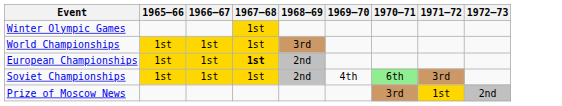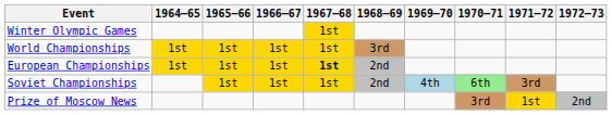 <table class="wikitable" style="text-align:center">
 <tr>
 <th>Event</th>
+<th>1964–65</th>
 <th>1965–66</th>
 <th>1966–67</th>
 <th>1967–68</th>
 <th>1968–69</th>
 <th>1969–70</th>
 <th>1970–71</th>
 <th>1971–72</th>
 <th>1972–73</th>
 </tr>
 <tr>
 <td align=left><a href='#'>Winter Olympic Games</a></td>
+<td></td>
 <td></td>
 <td></td>
 <td bgcolor=gold>1st</td>
 <td></td>
 <td></td>
 <td></td>
 <td></td>
 <td></td>
 </tr>
 <tr>
 <td align=left><a href='#'>World Championships</a></td>
 <td bgcolor=gold>1st</td>
 <td bgcolor=gold>1st</td>
 <td bgcolor=gold>1st</td>
+<td bgcolor=gold>1st</td>
 <td bgcolor=cc9966>3rd</td>
 <td></td>
 <td></td>
 <td></td>
 <td></td>
 </tr>
 <tr>
 <td align=left><a href='#'>European Championships</a></td>
+<td bgcolor=gold>1st</td>
 <td bgcolor=gold>1st</td>
 <td bgcolor=gold>1st</td>
 <td bgcolor=gold><strong>1st</strong></td>
 <td bgcolor=silver>2nd</td>
 <td></td>
 <td></td>
 <td></td>
 <td></td>
 </tr>
 <tr>
 <td align=left><a href='#'>Soviet Championships</a></td>
+<td></td>
 <td bgcolor=gold>1st</td>
 <td bgcolor=gold>1st</td>
 <td bgcolor=gold>1st</td>
 <td bgcolor=silver>2nd</td>
-<td>4th</td>
+<td style="background: lightblue;">4th</td>
 <td style="background: lightgreen;">6th</td>
 <td bgcolor=cc9966>3rd</td>
 <td></td>
 </tr>
 <tr>
 <td align=left><a href='#'>Prize of Moscow News</a></td>
 <td></td>
 <td></td>
 <td></td>
 <td></td>
 <td></td>
+<td></td>
 <td bgcolor=cc9966>3rd</td>
 <td bgcolor=gold>1st</td>
 <td bgcolor=silver>2nd</td>
 </tr>
 </table>
